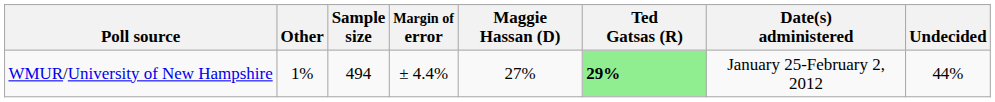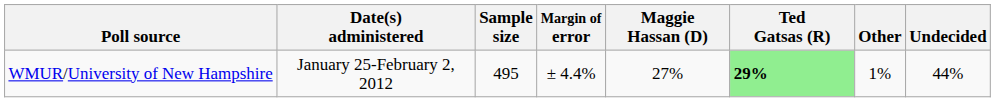 <table class="wikitable">
 <tr valign= bottom>
 <th>Poll source</th>
-<th>Other</th>
+<th style="width:180px;">Date(s)<br>administered</th>
 <th class=small>Sample<br>size</th>
 <th><small>Margin of</small><br>error</th>
 <th style="width:110px;">Maggie<br>Hassan (D)</th>
 <th style="width:110px;">Ted<br>Gatsas (R)</th>
-<th style="width:180px;">Date(s)<br>administered</th>
+<th>Other</th>
 <th>Undecided</th>
 </tr>
 <tr>
 <td><a href='#'>WMUR</a>/<a href='#'>University of New Hampshire</a></td>
-<td align=center>1%</td>
-<td align=center>494</td>
+<td align=center>January 25-February 2, 2012</td>
+<td align=center>495</td>
 <td align=center>± 4.4%</td>
 <td align=center>27%</td>
 <td style="background: lightgreen;"><strong>29%</strong></td>
-<td align=center>January 25-February 2, 2012</td>
+<td align=center>1%</td>
 <td align=center>44%</td>
 </tr>
 </table>
